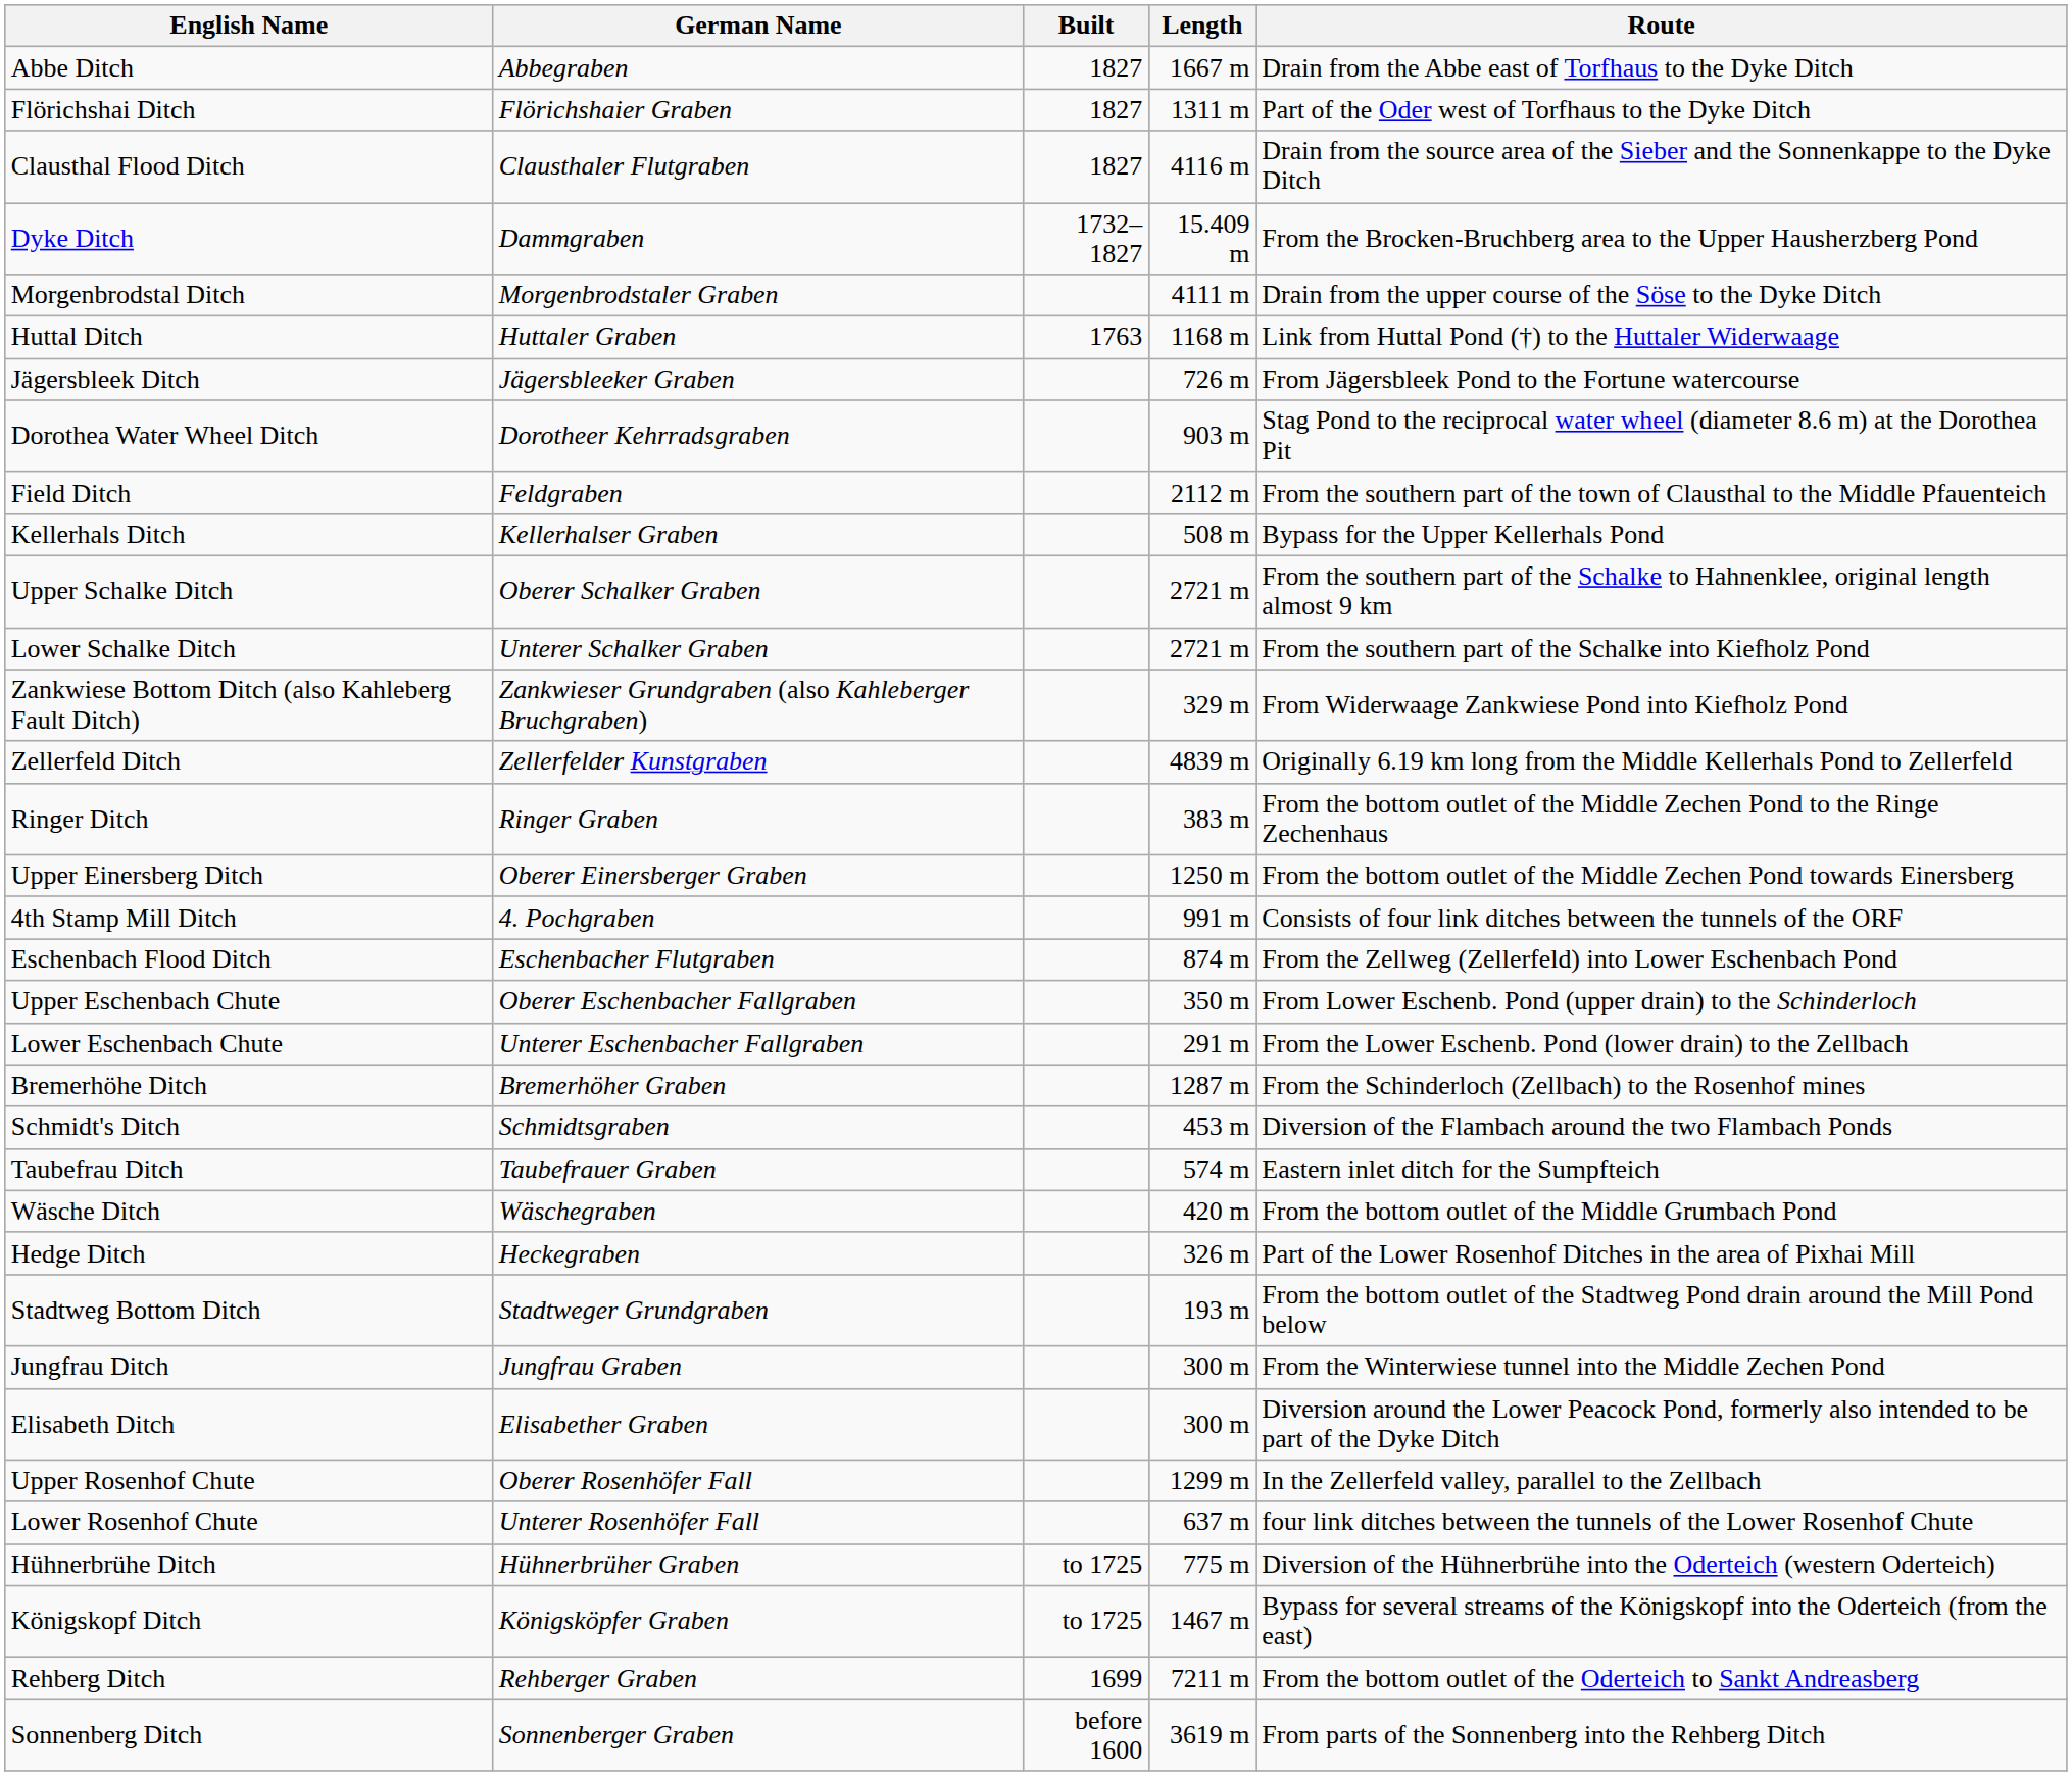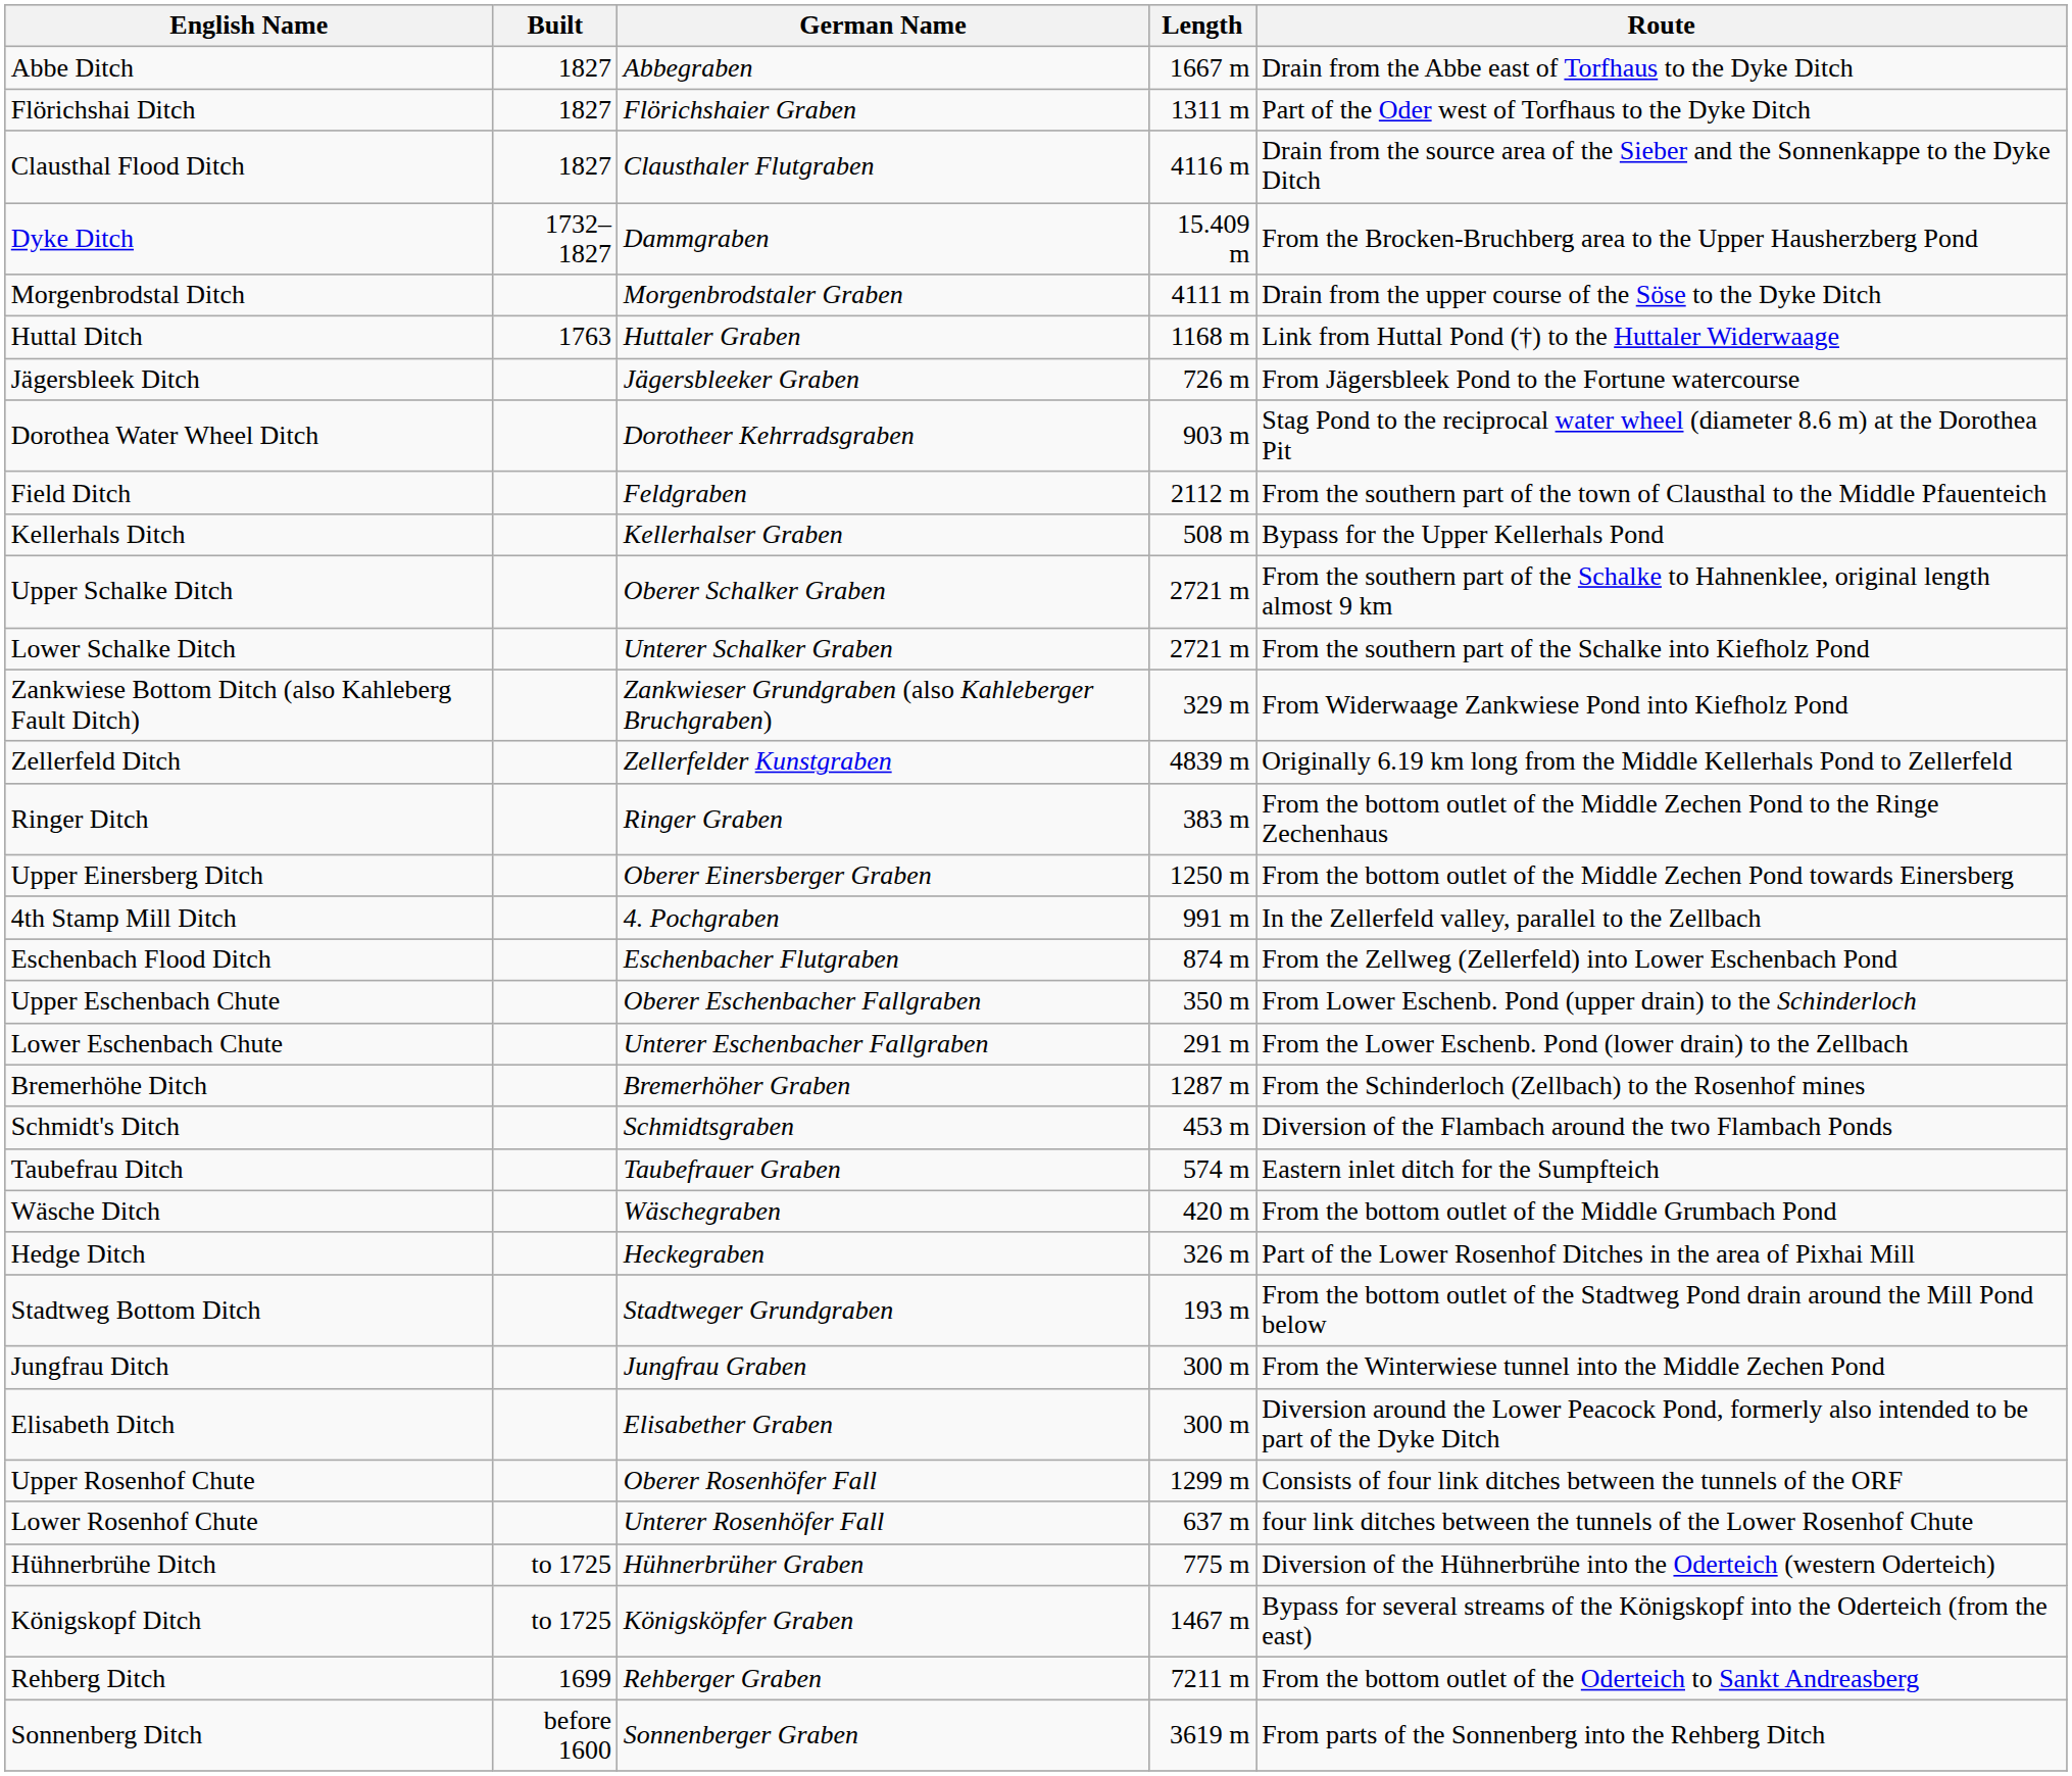 <table class="wikitable sortable">
 <tr class="hintergrundfarbe5">
 <th>English Name</th>
+<th>Built</th>
 <th>German Name</th>
-<th>Built</th>
 <th>Length</th>
 <th class="unsortable">Route</th>
 </tr>
 <tr>
 <td>Abbe Ditch</td>
+<td style="text-align:right;">1827</td>
 <td><em>Abbegraben</em></td>
-<td style="text-align:right;">1827</td>
 <td style="text-align:right;">1667 m</td>
 <td>Drain from the Abbe east of <a href='#'>Torfhaus</a> to the Dyke Ditch</td>
 </tr>
 <tr>
 <td>Flörichshai Ditch</td>
+<td style="text-align:right;">1827</td>
 <td><em>Flörichshaier Graben</em></td>
-<td style="text-align:right;">1827</td>
 <td style="text-align:right;">1311 m</td>
 <td>Part of the <a href='#'>Oder</a> west of Torfhaus to the Dyke Ditch</td>
 </tr>
 <tr>
 <td>Clausthal Flood Ditch</td>
+<td style="text-align:right;">1827</td>
 <td><em>Clausthaler Flutgraben</em></td>
-<td style="text-align:right;">1827</td>
 <td style="text-align:right;">4116 m</td>
 <td>Drain from the source area of the <a href='#'>Sieber</a> and the Sonnenkappe to the Dyke Ditch</td>
 </tr>
 <tr>
 <td><a href='#'>Dyke Ditch</a></td>
+<td style="text-align:right;"> 1732–1827</td>
 <td><em>Dammgraben</em></td>
-<td style="text-align:right;"> 1732–1827</td>
 <td style="text-align:right;">15.409 m</td>
 <td>From the Brocken-Bruchberg area to the Upper Hausherzberg Pond</td>
 </tr>
 <tr>
 <td>Morgenbrodstal Ditch</td>
+<td style="text-align:right;"></td>
 <td><em>Morgenbrodstaler Graben</em></td>
-<td style="text-align:right;"></td>
 <td style="text-align:right;">4111 m</td>
 <td>Drain from the upper course of the <a href='#'>Söse</a> to the Dyke Ditch</td>
 </tr>
 <tr>
 <td>Huttal Ditch</td>
+<td style="text-align:right;">1763</td>
 <td><em>Huttaler Graben</em></td>
-<td style="text-align:right;">1763</td>
 <td style="text-align:right;">1168 m</td>
 <td>Link from Huttal Pond (†) to the <a href='#'>Huttaler Widerwaage</a></td>
 </tr>
 <tr>
 <td>Jägersbleek Ditch</td>
+<td style="text-align:right;"></td>
 <td><em>Jägersbleeker Graben</em></td>
-<td style="text-align:right;"></td>
 <td style="text-align:right;">726 m</td>
 <td>From Jägersbleek Pond to the Fortune watercourse</td>
 </tr>
 <tr>
 <td>Dorothea Water Wheel Ditch</td>
+<td style="text-align:right;"></td>
 <td><em>Dorotheer Kehrradsgraben</em></td>
-<td style="text-align:right;"></td>
 <td style="text-align:right;">903 m</td>
 <td>Stag Pond to the reciprocal <a href='#'>water wheel</a> (diameter 8.6 m) at the Dorothea Pit</td>
 </tr>
 <tr>
 <td>Field Ditch</td>
+<td style="text-align:right;"></td>
 <td><em>Feldgraben</em></td>
-<td style="text-align:right;"></td>
 <td style="text-align:right;">2112 m</td>
 <td>From the southern part of the town of Clausthal to the Middle Pfauenteich</td>
 </tr>
 <tr>
 <td>Kellerhals Ditch</td>
+<td style="text-align:right;"></td>
 <td><em>Kellerhalser Graben</em></td>
-<td style="text-align:right;"></td>
 <td style="text-align:right;">508 m</td>
 <td>Bypass for the Upper Kellerhals Pond</td>
 </tr>
 <tr>
 <td>Upper Schalke Ditch</td>
+<td style="text-align:right;"></td>
 <td><em>Oberer Schalker Graben</em></td>
-<td style="text-align:right;"></td>
 <td style="text-align:right;">2721 m</td>
 <td>From the southern part of the <a href='#'>Schalke</a> to Hahnenklee, original length almost 9 km</td>
 </tr>
 <tr>
 <td>Lower Schalke Ditch</td>
+<td style="text-align:right;"></td>
 <td><em>Unterer Schalker Graben</em></td>
-<td style="text-align:right;"></td>
 <td style="text-align:right;">2721 m</td>
 <td>From the southern part of the Schalke into Kiefholz Pond</td>
 </tr>
 <tr>
 <td>Zankwiese Bottom Ditch (also Kahleberg Fault Ditch)</td>
+<td style="text-align:right;"></td>
 <td><em>Zankwieser Grundgraben</em> (also <em>Kahleberger Bruchgraben</em>)</td>
-<td style="text-align:right;"></td>
 <td style="text-align:right;">329 m</td>
 <td>From Widerwaage Zankwiese Pond into Kiefholz Pond</td>
 </tr>
 <tr>
 <td>Zellerfeld Ditch</td>
+<td style="text-align:right;"></td>
 <td><em>Zellerfelder <a href='#'>Kunstgraben</a></em></td>
-<td style="text-align:right;"></td>
 <td style="text-align:right;">4839 m</td>
 <td>Originally 6.19 km long from the Middle Kellerhals Pond to Zellerfeld</td>
 </tr>
 <tr>
 <td>Ringer Ditch</td>
+<td style="text-align:right;"></td>
 <td><em>Ringer Graben</em></td>
-<td style="text-align:right;"></td>
 <td style="text-align:right;">383 m</td>
 <td>From the bottom outlet of the Middle Zechen Pond to the Ringe Zechenhaus</td>
 </tr>
 <tr>
 <td>Upper Einersberg Ditch</td>
+<td style="text-align:right;"></td>
 <td><em>Oberer Einersberger Graben</em></td>
-<td style="text-align:right;"></td>
 <td style="text-align:right;">1250 m</td>
 <td>From the bottom outlet of the Middle Zechen Pond towards Einersberg</td>
 </tr>
 <tr>
 <td>4th Stamp Mill Ditch</td>
+<td style="text-align:right;"></td>
 <td><em>4. Pochgraben</em></td>
-<td style="text-align:right;"></td>
 <td style="text-align:right;">991 m</td>
-<td>Consists of four link ditches between the tunnels of the ORF</td>
+<td>In the Zellerfeld valley, parallel to the Zellbach</td>
 </tr>
 <tr>
 <td>Eschenbach Flood Ditch</td>
+<td style="text-align:right;"></td>
 <td><em>Eschenbacher Flutgraben</em></td>
-<td style="text-align:right;"></td>
 <td style="text-align:right;">874 m</td>
 <td>From the Zellweg (Zellerfeld) into Lower Eschenbach Pond</td>
 </tr>
 <tr>
 <td>Upper Eschenbach Chute</td>
+<td style="text-align:right;"></td>
 <td><em>Oberer Eschenbacher Fallgraben</em></td>
-<td style="text-align:right;"></td>
 <td style="text-align:right;">350 m</td>
 <td>From Lower Eschenb. Pond (upper drain) to the <em>Schinderloch</em></td>
 </tr>
 <tr>
 <td>Lower Eschenbach Chute</td>
+<td style="text-align:right;"></td>
 <td><em>Unterer Eschenbacher Fallgraben</em></td>
-<td style="text-align:right;"></td>
 <td style="text-align:right;">291 m</td>
 <td>From the Lower Eschenb. Pond (lower drain) to the Zellbach</td>
 </tr>
 <tr>
 <td>Bremerhöhe Ditch</td>
+<td style="text-align:right;"></td>
 <td><em>Bremerhöher Graben</em></td>
-<td style="text-align:right;"></td>
 <td style="text-align:right;">1287 m</td>
 <td>From the Schinderloch (Zellbach) to the Rosenhof mines</td>
 </tr>
 <tr>
 <td>Schmidt's Ditch</td>
+<td style="text-align:right;"></td>
 <td><em>Schmidtsgraben</em></td>
-<td style="text-align:right;"></td>
 <td style="text-align:right;">453 m</td>
 <td>Diversion of the Flambach around the two Flambach Ponds</td>
 </tr>
 <tr>
 <td>Taubefrau Ditch</td>
+<td style="text-align:right;"></td>
 <td><em>Taubefrauer Graben</em></td>
-<td style="text-align:right;"></td>
 <td style="text-align:right;">574 m</td>
 <td>Eastern inlet ditch for the Sumpfteich</td>
 </tr>
 <tr>
 <td>Wäsche Ditch</td>
+<td style="text-align:right;"></td>
 <td><em>Wäschegraben</em></td>
-<td style="text-align:right;"></td>
 <td style="text-align:right;">420 m</td>
 <td>From the bottom outlet of the Middle Grumbach Pond</td>
 </tr>
 <tr>
 <td>Hedge Ditch</td>
+<td style="text-align:right;"></td>
 <td><em>Heckegraben</em></td>
-<td style="text-align:right;"></td>
 <td style="text-align:right;">326 m</td>
 <td>Part of the Lower Rosenhof Ditches in the area of Pixhai Mill</td>
 </tr>
 <tr>
 <td>Stadtweg Bottom Ditch</td>
+<td style="text-align:right;"></td>
 <td><em>Stadtweger Grundgraben</em></td>
-<td style="text-align:right;"></td>
 <td style="text-align:right;">193 m</td>
 <td>From the bottom outlet of the Stadtweg Pond drain around the Mill Pond below</td>
 </tr>
 <tr>
 <td>Jungfrau Ditch</td>
+<td style="text-align:right;"></td>
 <td><em>Jungfrau Graben</em></td>
-<td style="text-align:right;"></td>
 <td style="text-align:right;">300 m</td>
 <td>From the Winterwiese tunnel into the Middle Zechen Pond</td>
 </tr>
 <tr>
 <td>Elisabeth Ditch</td>
+<td style="text-align:right;"></td>
 <td><em>Elisabether Graben</em></td>
-<td style="text-align:right;"></td>
 <td style="text-align:right;">300 m</td>
 <td>Diversion around the Lower Peacock Pond, formerly also intended to be part of the Dyke Ditch</td>
 </tr>
 <tr>
 <td>Upper Rosenhof Chute</td>
+<td style="text-align:right;"></td>
 <td><em>Oberer Rosenhöfer Fall</em></td>
-<td style="text-align:right;"></td>
 <td style="text-align:right;">1299 m</td>
-<td>In the Zellerfeld valley, parallel to the Zellbach</td>
+<td>Consists of four link ditches between the tunnels of the ORF</td>
 </tr>
 <tr>
 <td>Lower Rosenhof Chute</td>
+<td style="text-align:right;"></td>
 <td><em>Unterer Rosenhöfer Fall</em></td>
-<td style="text-align:right;"></td>
 <td style="text-align:right;">637 m</td>
 <td>four link ditches between the tunnels of the Lower Rosenhof Chute</td>
 </tr>
 <tr>
 <td>Hühnerbrühe Ditch</td>
+<td style="text-align:right;"> to 1725</td>
 <td><em>Hühnerbrüher Graben</em></td>
-<td style="text-align:right;"> to 1725</td>
 <td style="text-align:right;">775 m</td>
 <td>Diversion of the Hühnerbrühe into the <a href='#'>Oderteich</a> (western Oderteich)</td>
 </tr>
 <tr>
 <td>Königskopf Ditch</td>
+<td style="text-align:right;"> to 1725</td>
 <td><em>Königsköpfer Graben</em></td>
-<td style="text-align:right;"> to 1725</td>
 <td style="text-align:right;">1467 m</td>
 <td>Bypass for several streams of the Königskopf into the Oderteich (from the east)</td>
 </tr>
 <tr>
 <td>Rehberg Ditch</td>
+<td style="text-align:right;">1699</td>
 <td><em>Rehberger Graben</em></td>
-<td style="text-align:right;">1699</td>
 <td style="text-align:right;">7211 m</td>
 <td>From the bottom outlet of the <a href='#'>Oderteich</a> to <a href='#'>Sankt Andreasberg</a></td>
 </tr>
 <tr>
 <td>Sonnenberg Ditch</td>
+<td style="text-align:right;"> before 1600</td>
 <td><em>Sonnenberger Graben</em></td>
-<td style="text-align:right;"> before 1600</td>
 <td style="text-align:right;">3619 m</td>
 <td>From parts of the Sonnenberg into the Rehberg Ditch</td>
 </tr>
 </table>
